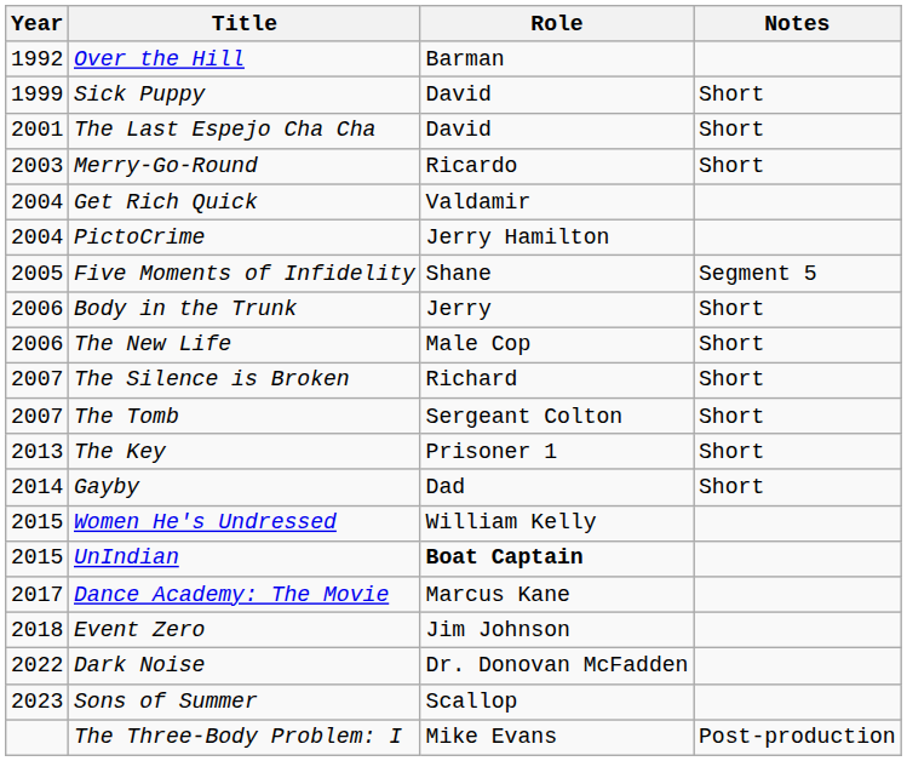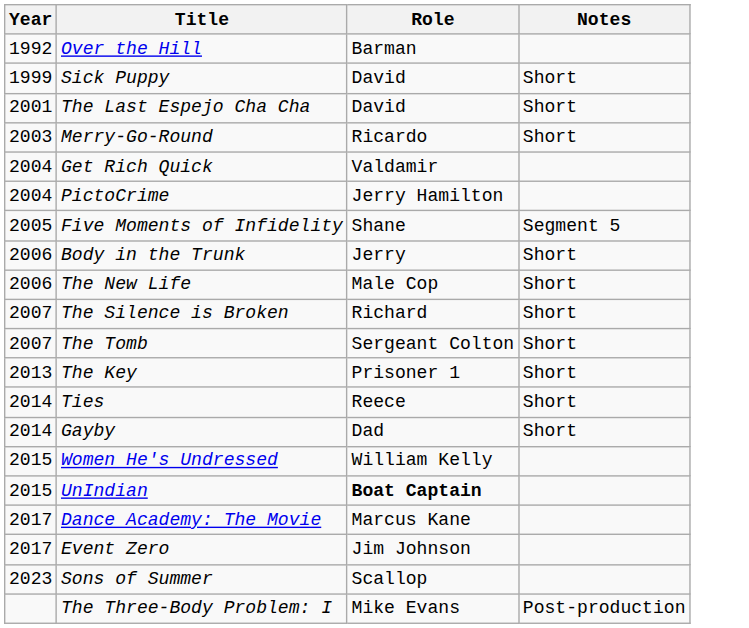 <table class="wikitable">
 <tr>
 <th>Year</th>
 <th>Title</th>
 <th>Role</th>
 <th>Notes</th>
 </tr>
 <tr>
 <td>1992</td>
 <td><em><a href='#'>Over the Hill</a></em></td>
 <td>Barman</td>
 <td></td>
 </tr>
 <tr>
 <td>1999</td>
 <td><em>Sick Puppy</em></td>
 <td>David</td>
 <td>Short</td>
 </tr>
 <tr>
 <td>2001</td>
 <td><em>The Last Espejo Cha Cha</em></td>
 <td>David</td>
 <td>Short</td>
 </tr>
 <tr>
 <td>2003</td>
 <td><em>Merry-Go-Round</em></td>
 <td>Ricardo</td>
 <td>Short</td>
 </tr>
 <tr>
 <td>2004</td>
 <td><em>Get Rich Quick</em></td>
 <td>Valdamir</td>
 <td></td>
 </tr>
 <tr>
 <td>2004</td>
 <td><em>PictoCrime</em></td>
 <td>Jerry Hamilton</td>
 <td></td>
 </tr>
 <tr>
 <td>2005</td>
 <td><em>Five Moments of Infidelity</em></td>
 <td>Shane</td>
 <td>Segment 5</td>
 </tr>
 <tr>
 <td>2006</td>
 <td><em>Body in the Trunk</em></td>
 <td>Jerry</td>
 <td>Short</td>
 </tr>
 <tr>
 <td>2006</td>
 <td><em>The New Life</em></td>
 <td>Male Cop</td>
 <td>Short</td>
 </tr>
 <tr>
 <td>2007</td>
 <td><em>The Silence is Broken</em></td>
 <td>Richard</td>
 <td>Short</td>
 </tr>
 <tr>
 <td>2007</td>
 <td><em>The Tomb</em></td>
 <td>Sergeant Colton</td>
 <td>Short</td>
 </tr>
 <tr>
 <td>2013</td>
 <td><em>The Key</em></td>
 <td>Prisoner 1</td>
 <td>Short</td>
 </tr>
 <tr>
 <td>2014</td>
+<td><em>Ties</em></td>
+<td>Reece</td>
+<td>Short</td>
+</tr>
+<tr>
+<td>2014</td>
 <td><em>Gayby</em></td>
 <td>Dad</td>
 <td>Short</td>
 </tr>
 <tr>
 <td>2015</td>
 <td><em><a href='#'>Women He's Undressed</a></em></td>
 <td>William Kelly</td>
 <td></td>
 </tr>
 <tr>
 <td>2015</td>
 <td><em><a href='#'>UnIndian</a></em></td>
 <td><strong>Boat Captain</strong></td>
 <td></td>
 </tr>
 <tr>
 <td>2017</td>
 <td><em><a href='#'>Dance Academy: The Movie</a></em></td>
 <td>Marcus Kane</td>
 <td></td>
 </tr>
 <tr>
-<td>2018</td>
+<td>2017</td>
 <td><em>Event Zero</em></td>
 <td>Jim Johnson</td>
-<td></td>
-</tr>
-<tr>
-<td>2022</td>
-<td><em>Dark Noise</em></td>
-<td>Dr. Donovan McFadden</td>
 <td></td>
 </tr>
 <tr>
 <td>2023</td>
 <td><em>Sons of Summer</em></td>
 <td>Scallop</td>
 <td></td>
 </tr>
 <tr>
 <td></td>
 <td><em>The Three-Body Problem: I</em></td>
 <td>Mike Evans</td>
 <td>Post-production</td>
 </tr>
 </table>
